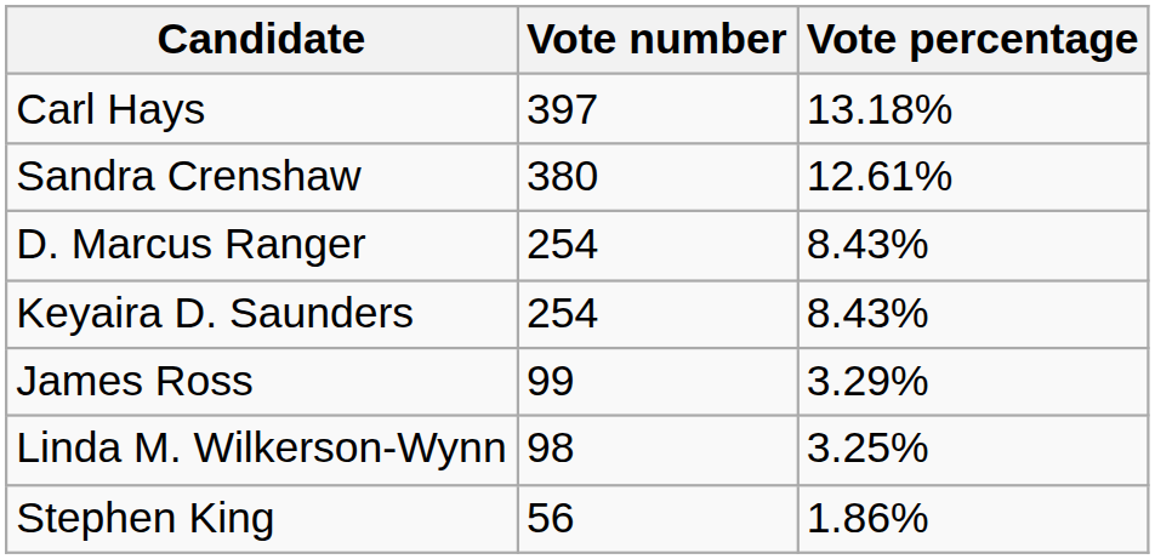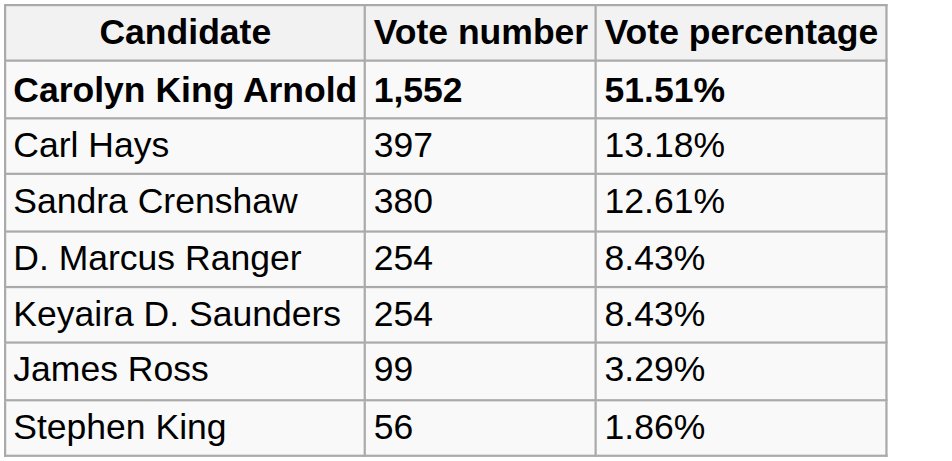 <table class="wikitable">
 <tr>
 <th>Candidate</th>
 <th>Vote number</th>
 <th>Vote percentage</th>
+</tr>
+<tr>
+<td><strong>Carolyn King Arnold</strong></td>
+<td><strong>1,552</strong></td>
+<td><strong>51.51%</strong></td>
 </tr>
 <tr>
 <td>Carl Hays</td>
 <td>397</td>
 <td>13.18%</td>
 </tr>
 <tr>
 <td>Sandra Crenshaw</td>
 <td>380</td>
 <td>12.61%</td>
 </tr>
 <tr>
 <td>D. Marcus Ranger</td>
 <td>254</td>
 <td>8.43%</td>
 </tr>
 <tr>
 <td>Keyaira D. Saunders</td>
 <td>254</td>
 <td>8.43%</td>
 </tr>
 <tr>
 <td>James Ross</td>
 <td>99</td>
 <td>3.29%</td>
 </tr>
 <tr>
-<td>Linda M. Wilkerson-Wynn</td>
-<td>98</td>
-<td>3.25%</td>
-</tr>
-<tr>
 <td>Stephen King</td>
 <td>56</td>
 <td>1.86%</td>
 </tr>
 </table>
